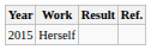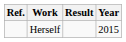 <table class="wikitable">
 <tr>
-<th>Year</th>
+<th>Ref.</th>
 <th>Work</th>
 <th>Result</th>
-<th>Ref.</th>
+<th>Year</th>
 </tr>
 <tr>
-<td rowspan="1">2015</td>
+<td rowspan="1"></td>
 <td>Herself</td>
 <td></td>
-<td rowspan="1"></td>
+<td rowspan="1">2015</td>
 </tr>
 </table>
